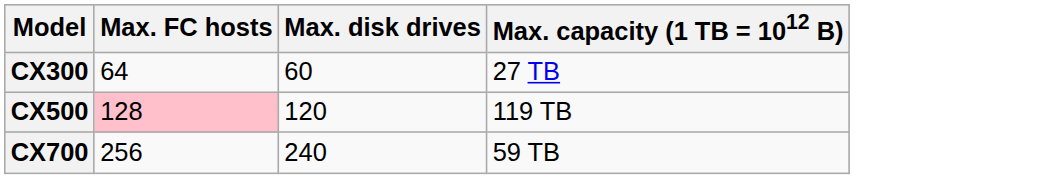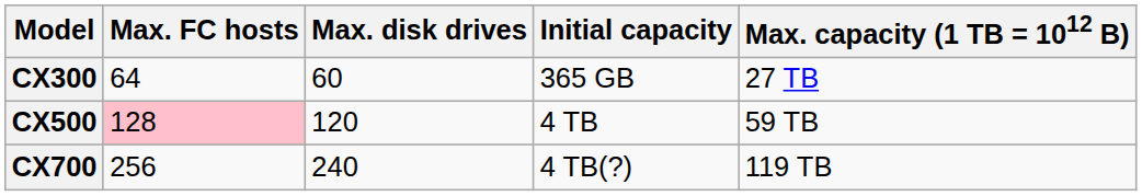 <table class="wikitable">
 <tr>
 <th>Model</th>
 <th>Max. FC hosts</th>
 <th>Max. disk drives</th>
+<th>Initial capacity</th>
 <th>Max. capacity (1 TB = 10<sup>12</sup> B)</th>
 </tr>
 <tr>
 <th>CX300</th>
 <td>64</td>
 <td>60</td>
+<td>365 GB</td>
 <td>27 <a href='#'>TB</a></td>
 </tr>
 <tr>
 <th>CX500</th>
 <td style="background: pink;">128</td>
 <td>120</td>
-<td>119 TB</td>
+<td>4 TB</td>
+<td>59 TB</td>
 </tr>
 <tr>
 <th>CX700</th>
 <td>256</td>
 <td>240</td>
-<td>59 TB</td>
+<td>4 TB(?)</td>
+<td>119 TB</td>
 </tr>
 </table>
